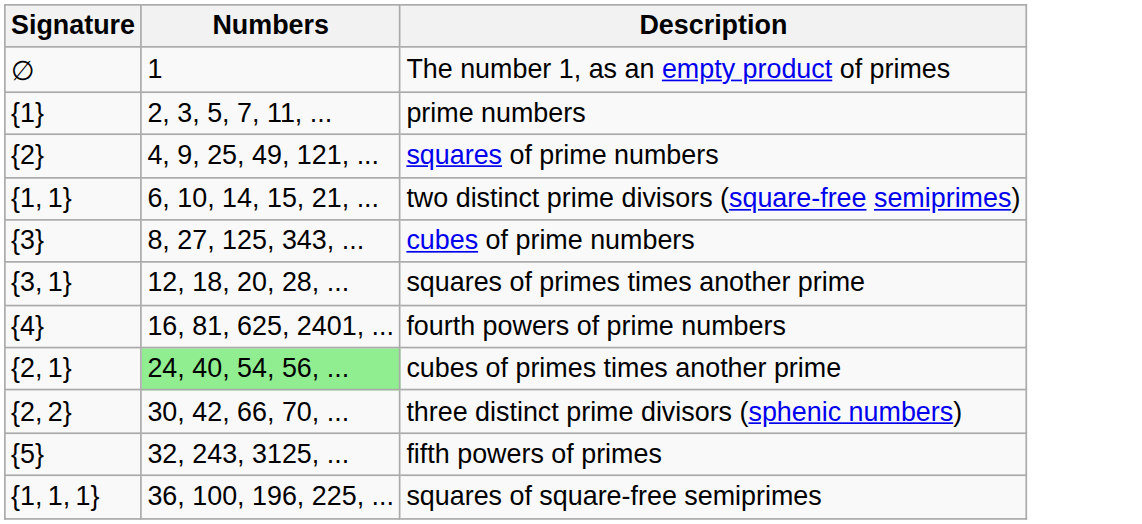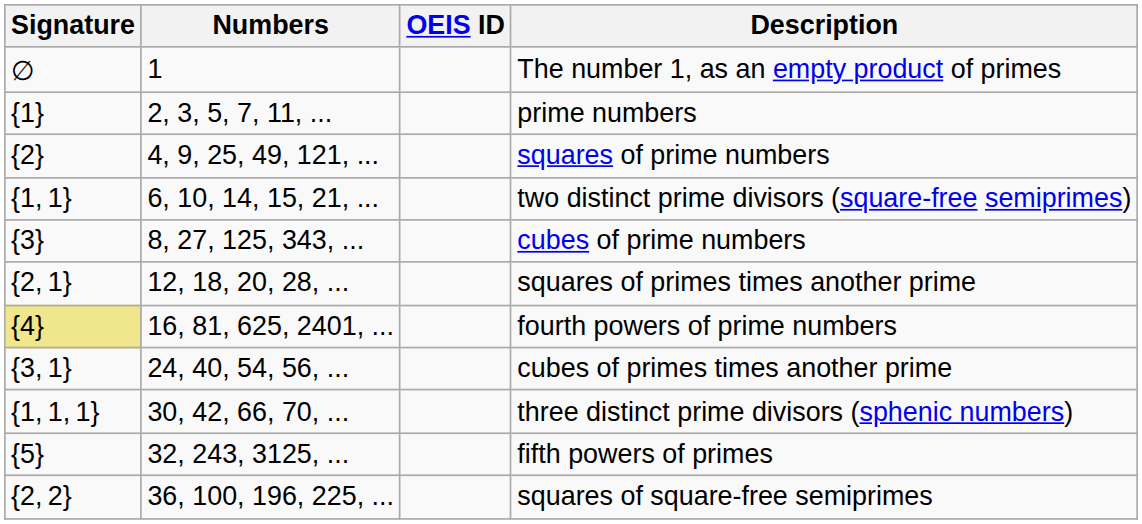 <table class="wikitable">
 <tr>
 <th>Signature</th>
 <th>Numbers</th>
+<th><a href='#'>OEIS</a> ID</th>
 <th>Description</th>
 </tr>
 <tr>
 <td>∅</td>
 <td>1</td>
+<td></td>
 <td>The number 1, as an <a href='#'>empty product</a> of primes</td>
 </tr>
 <tr>
 <td>{1}</td>
 <td>2, 3, 5, 7, 11, ...</td>
+<td></td>
 <td>prime numbers</td>
 </tr>
 <tr>
 <td>{2}</td>
 <td>4, 9, 25, 49, 121, ...</td>
+<td></td>
 <td><a href='#'>squares</a> of prime numbers</td>
 </tr>
 <tr>
 <td>{1, 1}</td>
 <td>6, 10, 14, 15, 21, ...</td>
+<td></td>
 <td>two distinct prime divisors (<a href='#'>square-free</a> <a href='#'>semiprimes</a>)</td>
 </tr>
 <tr>
 <td>{3}</td>
 <td>8, 27, 125, 343, ...</td>
+<td></td>
 <td><a href='#'>cubes</a> of prime numbers</td>
 </tr>
 <tr>
-<td>{3, 1}</td>
+<td>{2, 1}</td>
 <td>12, 18, 20, 28, ...</td>
+<td></td>
 <td>squares of primes times another prime</td>
 </tr>
 <tr>
-<td>{4}</td>
+<td style="background: khaki;">{4}</td>
 <td>16, 81, 625, 2401, ...</td>
+<td></td>
 <td>fourth powers of prime numbers</td>
 </tr>
 <tr>
-<td>{2, 1}</td>
-<td style="background: lightgreen;">24, 40, 54, 56, ...</td>
+<td>{3, 1}</td>
+<td>24, 40, 54, 56, ...</td>
+<td></td>
 <td>cubes of primes times another prime</td>
 </tr>
 <tr>
-<td>{2, 2}</td>
+<td>{1, 1, 1}</td>
 <td>30, 42, 66, 70, ...</td>
+<td></td>
 <td>three distinct prime divisors (<a href='#'>sphenic numbers</a>)</td>
 </tr>
 <tr>
 <td>{5}</td>
 <td>32, 243, 3125, ...</td>
+<td></td>
 <td>fifth powers of primes</td>
 </tr>
 <tr>
-<td>{1, 1, 1}</td>
+<td>{2, 2}</td>
 <td>36, 100, 196, 225, ...</td>
+<td></td>
 <td>squares of square-free semiprimes</td>
 </tr>
 </table>
